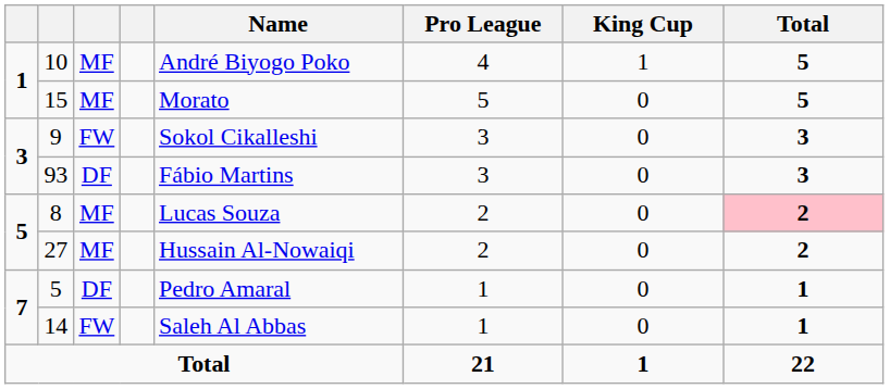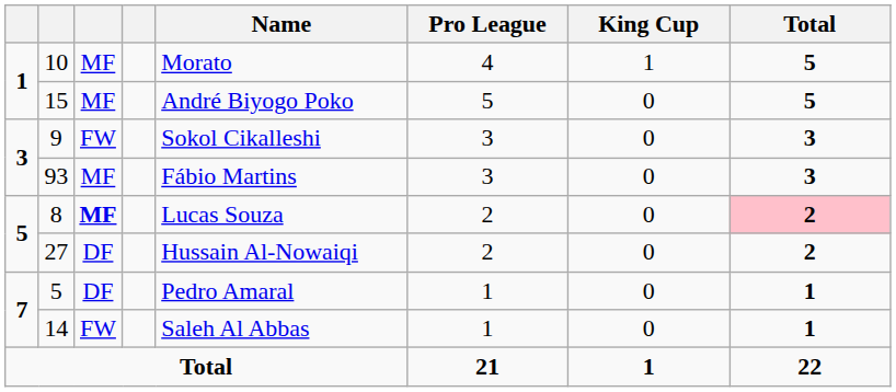 <table class="wikitable" style="text-align:center">
 <tr>
 <th width=15></th>
 <th width=15></th>
 <th width=15></th>
 <th width=15></th>
 <th width=160>Name</th>
 <th width=100>Pro League</th>
 <th width=100>King Cup</th>
 <th width=100>Total</th>
 </tr>
 <tr>
 <td rowspan=2><strong>1</strong></td>
 <td>10</td>
 <td><a href='#'>MF</a></td>
 <td></td>
-<td align=left><a href='#'>André Biyogo Poko</a></td>
+<td align=left><a href='#'>Morato</a></td>
 <td>4</td>
 <td>1</td>
 <td><strong>5</strong></td>
 </tr>
 <tr>
 <td>15</td>
 <td><a href='#'>MF</a></td>
 <td></td>
-<td align=left><a href='#'>Morato</a></td>
+<td align=left><a href='#'>André Biyogo Poko</a></td>
 <td>5</td>
 <td>0</td>
 <td><strong>5</strong></td>
 </tr>
 <tr>
 <td rowspan=2><strong>3</strong></td>
 <td>9</td>
 <td><a href='#'>FW</a></td>
 <td></td>
 <td align=left><a href='#'>Sokol Cikalleshi</a></td>
 <td>3</td>
 <td>0</td>
 <td><strong>3</strong></td>
 </tr>
 <tr>
 <td>93</td>
-<td><a href='#'>DF</a></td>
+<td><a href='#'>MF</a></td>
 <td></td>
 <td align=left><a href='#'>Fábio Martins</a></td>
 <td>3</td>
 <td>0</td>
 <td><strong>3</strong></td>
 </tr>
 <tr>
 <td rowspan=2><strong>5</strong></td>
 <td>8</td>
-<td><a href='#'>MF</a></td>
+<td><strong><a href='#'>MF</a></strong></td>
 <td></td>
 <td align=left><a href='#'>Lucas Souza</a></td>
 <td>2</td>
 <td>0</td>
 <td style="background: pink;"><strong>2</strong></td>
 </tr>
 <tr>
 <td>27</td>
-<td><a href='#'>MF</a></td>
+<td><a href='#'>DF</a></td>
 <td></td>
 <td align=left><a href='#'>Hussain Al-Nowaiqi</a></td>
 <td>2</td>
 <td>0</td>
 <td><strong>2</strong></td>
 </tr>
 <tr>
 <td rowspan=2><strong>7</strong></td>
 <td>5</td>
 <td><a href='#'>DF</a></td>
 <td></td>
 <td align=left><a href='#'>Pedro Amaral</a></td>
 <td>1</td>
 <td>0</td>
 <td><strong>1</strong></td>
 </tr>
 <tr>
 <td>14</td>
 <td><a href='#'>FW</a></td>
 <td></td>
 <td align=left><a href='#'>Saleh Al Abbas</a></td>
 <td>1</td>
 <td>0</td>
 <td><strong>1</strong></td>
 </tr>
 <tr>
 <td colspan=5><strong>Total</strong></td>
 <td><strong>21</strong></td>
 <td><strong>1</strong></td>
 <td><strong>22</strong></td>
 </tr>
 </table>
